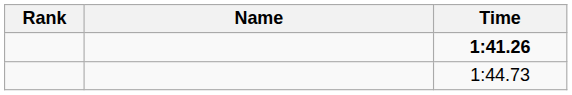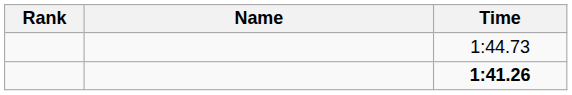 <table class="wikitable" style="text-align:center;">
 <tr>
 <th style="width:4em">Rank</th>
 <th style="width:19em">Name</th>
 <th style="width:7em">Time</th>
 </tr>
 <tr>
 <td></td>
+<td align=left></td>
+<td>1:44.73</td>
+</tr>
+<tr>
+<td></td>
 <td align=left><strong></strong></td>
 <td><strong>1:41.26</strong></td>
 </tr>
-<tr>
-<td></td>
-<td align=left></td>
-<td>1:44.73</td>
-</tr>
 </table>
